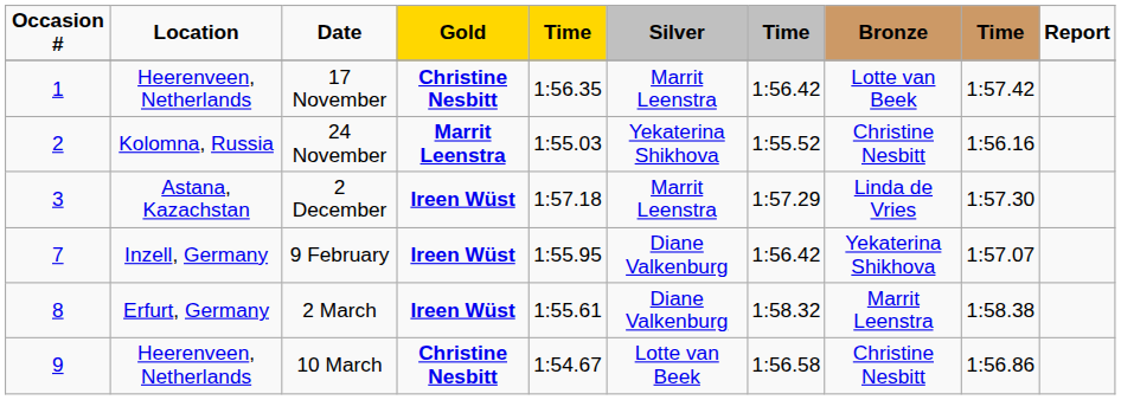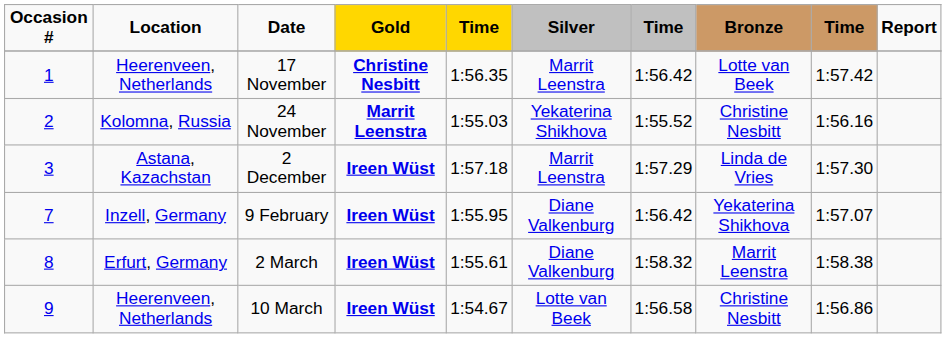 <table class="wikitable">
 <tr>
 <td width="80" align="center"><strong>Occasion #</strong></td>
 <td width="200" align="center"><strong>Location</strong></td>
 <td width="100" align="center"><strong>Date</strong></td>
 <td width="150" bgcolor="gold" align="center"><strong>Gold</strong></td>
 <td width="50" bgcolor="gold" align="center"><strong>Time</strong></td>
 <td width="150" bgcolor="silver" align="center"><strong>Silver</strong></td>
 <td width="50" bgcolor="silver" align="center"><strong>Time</strong></td>
 <td width="150" bgcolor="#CC9966" align="center"><strong>Bronze</strong></td>
 <td width="50" bgcolor="#CC9966" align="center"><strong>Time</strong></td>
 <td width="50" align="center"><strong>Report</strong></td>
 </tr>
 <tr bgcolor="#cccccc">
 </tr>
 <tr>
 <td align="center"><a href='#'>1</a></td>
 <td align="center"><a href='#'>Heerenveen</a>, <a href='#'>Netherlands</a></td>
 <td align="center">17 November</td>
 <td align="center"><strong><a href='#'>Christine Nesbitt</a></strong><br><small></small></td>
 <td align="center">1:56.35</td>
 <td align="center"><a href='#'>Marrit Leenstra</a><br><small></small></td>
 <td align="center">1:56.42</td>
 <td align="center"><a href='#'>Lotte van Beek</a><br><small></small></td>
 <td align="center">1:57.42</td>
 <td align="center"></td>
 </tr>
 <tr>
 <td align="center"><a href='#'>2</a></td>
 <td align="center"><a href='#'>Kolomna</a>, <a href='#'>Russia</a></td>
 <td align="center">24 November</td>
 <td align="center"><strong><a href='#'>Marrit Leenstra</a></strong><br><small></small></td>
 <td align="center">1:55.03</td>
 <td align="center"><a href='#'>Yekaterina Shikhova</a><br><small></small></td>
 <td align="center">1:55.52</td>
 <td align="center"><a href='#'>Christine Nesbitt</a><br><small></small></td>
 <td align="center">1:56.16</td>
 <td align="center"></td>
 </tr>
 <tr>
 <td align="center"><a href='#'>3</a></td>
 <td align="center"><a href='#'>Astana</a>, <a href='#'>Kazachstan</a></td>
 <td align="center">2 December</td>
 <td align="center"><strong><a href='#'>Ireen Wüst</a></strong><br><small></small></td>
 <td align="center">1:57.18</td>
 <td align="center"><a href='#'>Marrit Leenstra</a><br><small></small></td>
 <td align="center">1:57.29</td>
 <td align="center"><a href='#'>Linda de Vries</a><br><small></small></td>
 <td align="center">1:57.30</td>
 <td align="center"></td>
 </tr>
 <tr>
 <td align="center"><a href='#'>7</a></td>
 <td align="center"><a href='#'>Inzell</a>, <a href='#'>Germany</a></td>
 <td align="center">9 February</td>
 <td align="center"><strong><a href='#'>Ireen Wüst</a></strong><br><small></small></td>
 <td align="center">1:55.95</td>
 <td align="center"><a href='#'>Diane Valkenburg</a><br><small></small></td>
 <td align="center">1:56.42</td>
 <td align="center"><a href='#'>Yekaterina Shikhova</a><br><small></small></td>
 <td align="center">1:57.07</td>
 <td align="center"></td>
 </tr>
 <tr>
 <td align="center"><a href='#'>8</a></td>
 <td align="center"><a href='#'>Erfurt</a>, <a href='#'>Germany</a></td>
 <td align="center">2 March</td>
 <td align="center"><strong><a href='#'>Ireen Wüst</a></strong><br><small></small></td>
 <td align="center">1:55.61</td>
 <td align="center"><a href='#'>Diane Valkenburg</a><br><small></small></td>
 <td align="center">1:58.32</td>
 <td align="center"><a href='#'>Marrit Leenstra</a><br><small></small></td>
 <td align="center">1:58.38</td>
 <td align="center"></td>
 </tr>
 <tr>
 <td align="center"><a href='#'>9</a></td>
 <td align="center"><a href='#'>Heerenveen</a>, <a href='#'>Netherlands</a></td>
 <td align="center">10 March</td>
-<td align="center"><strong><a href='#'>Christine Nesbitt</a></strong><br><small></small></td>
+<td align="center"><strong><a href='#'>Ireen Wüst</a></strong><br><small></small></td>
 <td align="center">1:54.67</td>
 <td align="center"><a href='#'>Lotte van Beek</a><br><small></small></td>
 <td align="center">1:56.58</td>
 <td align="center"><a href='#'>Christine Nesbitt</a><br><small></small></td>
 <td align="center">1:56.86</td>
 <td align="center"></td>
 </tr>
 </table>
